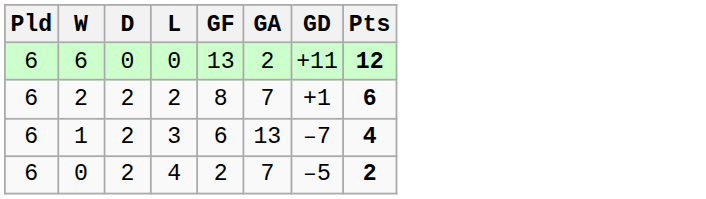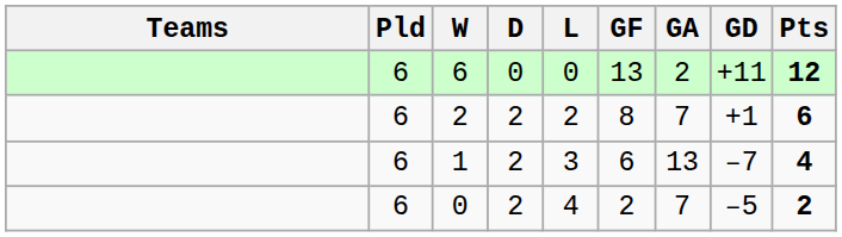 <table class="wikitable" style="text-align: center;">
 <tr>
+<th width=165>Teams</th>
 <th width=20>Pld</th>
 <th width=20>W</th>
 <th width=20>D</th>
 <th width=20>L</th>
 <th width=20>GF</th>
 <th width=20>GA</th>
 <th width=20>GD</th>
 <th width=20>Pts</th>
 </tr>
 <tr align=center style="background:#ccffcc;">
+<td style="text-align:left;"></td>
 <td>6</td>
 <td>6</td>
 <td>0</td>
 <td>0</td>
 <td>13</td>
 <td>2</td>
 <td>+11</td>
 <td><strong>12</strong></td>
 </tr>
 <tr align=center>
+<td style="text-align:left;"></td>
 <td>6</td>
 <td>2</td>
 <td>2</td>
 <td>2</td>
 <td>8</td>
 <td>7</td>
 <td>+1</td>
 <td><strong>6</strong></td>
 </tr>
 <tr align=center>
+<td style="text-align:left;"></td>
 <td>6</td>
 <td>1</td>
 <td>2</td>
 <td>3</td>
 <td>6</td>
 <td>13</td>
 <td>–7</td>
 <td><strong>4</strong></td>
 </tr>
 <tr align=center>
+<td style="text-align:left;"></td>
 <td>6</td>
 <td>0</td>
 <td>2</td>
 <td>4</td>
 <td>2</td>
 <td>7</td>
 <td>–5</td>
 <td><strong>2</strong></td>
 </tr>
 </table>
